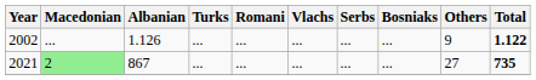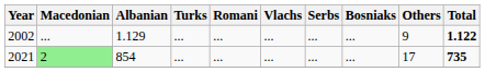 <table class="wikitable">
 <tr>
 <th>Year</th>
 <th>Macedonian</th>
 <th>Albanian</th>
 <th>Turks</th>
 <th>Romani</th>
 <th>Vlachs</th>
 <th>Serbs</th>
 <th>Bosniaks</th>
 <th><abbr>Others</abbr></th>
 <th>Total</th>
 </tr>
 <tr>
 <td>2002</td>
 <td>...</td>
-<td>1.126</td>
+<td>1.129</td>
 <td>...</td>
 <td>...</td>
 <td>...</td>
 <td>...</td>
 <td>...</td>
 <td>9</td>
 <td><strong>1.122</strong></td>
 </tr>
 <tr>
 <td>2021</td>
 <td style="background: lightgreen;">2</td>
-<td>867</td>
+<td>854</td>
 <td>...</td>
 <td>...</td>
 <td>...</td>
 <td>...</td>
 <td>...</td>
-<td>27</td>
+<td>17</td>
 <td><strong>735</strong></td>
 </tr>
 <tr>
 </tr>
 </table>
